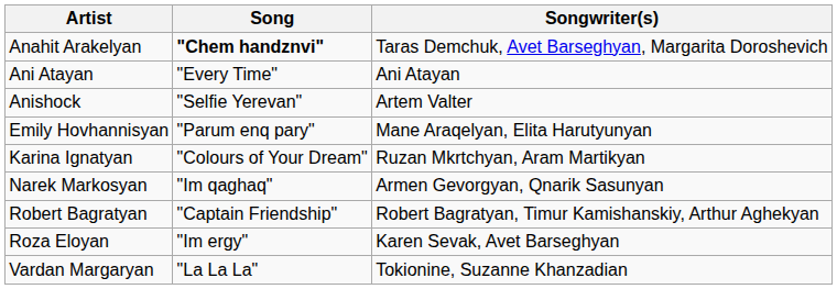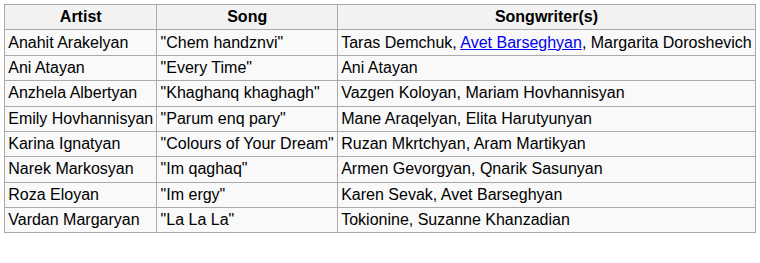 <table class="sortable wikitable" style="margin: 1em auto 1em auto">
 <tr>
 <th>Artist</th>
 <th>Song</th>
 <th>Songwriter(s)</th>
 </tr>
 <tr>
 <td>Anahit Arakelyan</td>
-<td><strong>"Chem handznvi" </strong></td>
+<td>"Chem handznvi" </td>
 <td>Taras Demchuk, <a href='#'>Avet Barseghyan</a>, Margarita Doroshevich</td>
 </tr>
 <tr>
 <td>Ani Atayan</td>
 <td>"Every Time"</td>
 <td>Ani Atayan</td>
 </tr>
 <tr>
-<td>Anishock</td>
-<td>"Selfie Yerevan"</td>
-<td>Artem Valter</td>
+<td>Anzhela Albertyan</td>
+<td>"Khaghanq khaghagh" </td>
+<td>Vazgen Koloyan, Mariam Hovhannisyan</td>
 </tr>
 <tr>
 <td>Emily Hovhannisyan</td>
 <td>"Parum enq pary" </td>
 <td>Mane Araqelyan, Elita Harutyunyan</td>
 </tr>
 <tr>
 <td>Karina Ignatyan</td>
 <td>"Colours of Your Dream"</td>
 <td>Ruzan Mkrtchyan, Aram Martikyan</td>
 </tr>
 <tr>
 <td>Narek Markosyan</td>
 <td>"Im qaghaq" </td>
 <td>Armen Gevorgyan, Qnarik Sasunyan</td>
 </tr>
 <tr>
-<td>Robert Bagratyan</td>
-<td>"Captain Friendship"</td>
-<td>Robert Bagratyan, Timur Kamishanskiy, Arthur Aghekyan</td>
-</tr>
-<tr>
 <td>Roza Eloyan</td>
 <td>"Im ergy" </td>
 <td>Karen Sevak, Avet Barseghyan</td>
 </tr>
 <tr>
 <td>Vardan Margaryan</td>
 <td>"La La La"</td>
 <td>Tokionine, Suzanne Khanzadian</td>
 </tr>
 </table>
